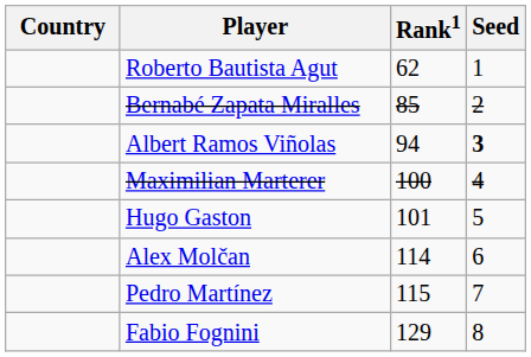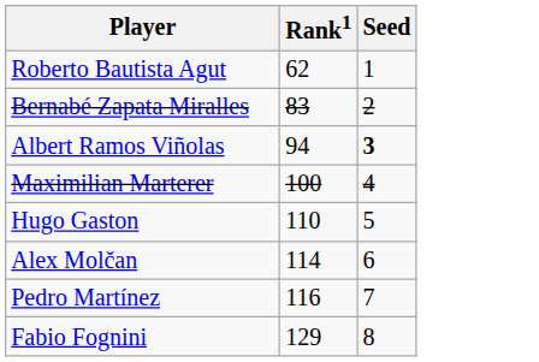 <table class="sortable wikitable">
 <tr>
-<th width="70">Country</th>
 <th width="175">Player</th>
 <th>Rank<sup>1</sup></th>
 <th>Seed</th>
 </tr>
 <tr>
-<td></td>
 <td><a href='#'>Roberto Bautista Agut</a></td>
 <td>62</td>
 <td>1</td>
 </tr>
 <tr>
-<td><s></s></td>
 <td><s><a href='#'>Bernabé Zapata Miralles</a></s></td>
-<td><s>85</s></td>
+<td><s>83</s></td>
 <td><s>2</s></td>
 </tr>
 <tr>
-<td></td>
 <td><a href='#'>Albert Ramos Viñolas</a></td>
 <td>94</td>
 <td><strong>3</strong></td>
 </tr>
 <tr>
-<td><s></s></td>
 <td><s><a href='#'>Maximilian Marterer</a></s></td>
 <td><s>100</s></td>
 <td><s>4</s></td>
 </tr>
 <tr>
-<td></td>
 <td><a href='#'>Hugo Gaston</a></td>
-<td>101</td>
+<td>110</td>
 <td>5</td>
 </tr>
 <tr>
-<td></td>
 <td><a href='#'>Alex Molčan</a></td>
 <td>114</td>
 <td>6</td>
 </tr>
 <tr>
-<td></td>
 <td><a href='#'>Pedro Martínez</a></td>
-<td>115</td>
+<td>116</td>
 <td>7</td>
 </tr>
 <tr>
-<td></td>
 <td><a href='#'>Fabio Fognini</a></td>
 <td>129</td>
 <td>8</td>
 </tr>
 </table>
